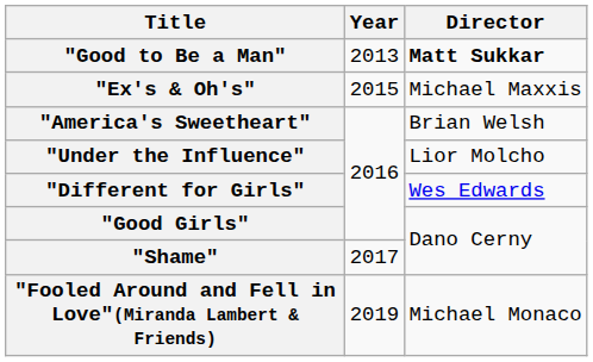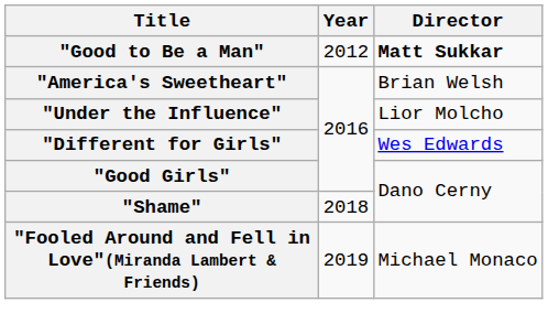 <table class="wikitable plainrowheaders">
 <tr>
 <th scope="col" style="width:16em;">Title</th>
 <th>Year</th>
 <th>Director</th>
 </tr>
 <tr>
 <th scope="row">"Good to Be a Man"</th>
-<td>2013</td>
+<td>2012</td>
 <td><strong>Matt Sukkar</strong></td>
-</tr>
-<tr>
-<th scope="row">"Ex's & Oh's"</th>
-<td>2015</td>
-<td>Michael Maxxis</td>
 </tr>
 <tr>
 <th scope="row">"America's Sweetheart"</th>
 <td rowspan="4">2016</td>
 <td>Brian Welsh</td>
 </tr>
 <tr>
 <th scope="row">"Under the Influence"</th>
 <td>Lior Molcho</td>
 </tr>
 <tr>
 <th scope="row">"Different for Girls"<br></th>
 <td><a href='#'>Wes Edwards</a></td>
 </tr>
 <tr>
 <th scope="row">"Good Girls"</th>
 <td rowspan="2">Dano Cerny</td>
 </tr>
 <tr>
 <th scope="row">"Shame"</th>
-<td>2017</td>
+<td>2018</td>
 </tr>
 <tr>
 <th scope="row">"Fooled Around and Fell in Love"<small>(Miranda Lambert & Friends)</small></th>
 <td>2019</td>
 <td>Michael Monaco</td>
 </tr>
 </table>
